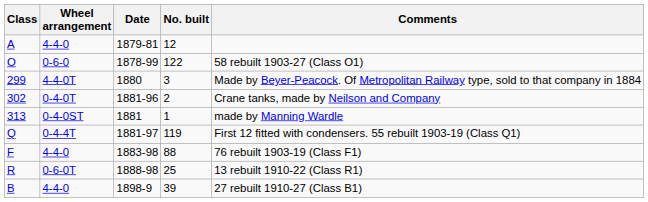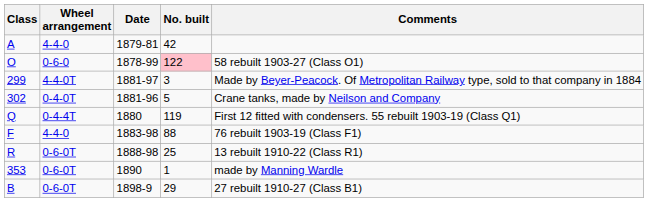 <table class="wikitable">
 <tr>
 <th>Class</th>
 <th>Wheel<br>arrangement</th>
 <th>Date</th>
 <th>No. built</th>
 <th>Comments</th>
 </tr>
 <tr>
 <td><a href='#'>A</a></td>
 <td><a href='#'>4-4-0</a></td>
 <td>1879-81</td>
-<td>12</td>
+<td>42</td>
 <td></td>
 </tr>
 <tr>
 <td><a href='#'>O</a></td>
 <td><a href='#'>0-6-0</a></td>
 <td>1878-99</td>
-<td>122</td>
+<td style="background: pink;">122</td>
 <td>58 rebuilt 1903-27 (Class O1)</td>
 </tr>
 <tr>
 <td><a href='#'>299</a></td>
 <td><a href='#'>4-4-0T</a></td>
-<td>1880</td>
+<td>1881-97</td>
 <td>3</td>
 <td>Made by <a href='#'>Beyer-Peacock</a>. Of <a href='#'>Metropolitan Railway</a> type, sold to that company in 1884</td>
 </tr>
 <tr>
 <td><a href='#'>302</a></td>
 <td><a href='#'>0-4-0T</a></td>
 <td>1881-96</td>
-<td>2</td>
+<td>5</td>
 <td>Crane tanks, made by <a href='#'>Neilson and Company</a></td>
-</tr>
-<tr>
-<td><a href='#'>313</a></td>
-<td><a href='#'>0-4-0ST</a></td>
-<td>1881</td>
-<td>1</td>
-<td>made by <a href='#'>Manning Wardle</a></td>
 </tr>
 <tr>
 <td><a href='#'>Q</a></td>
 <td><a href='#'>0-4-4T</a></td>
-<td>1881-97</td>
+<td>1880</td>
 <td>119</td>
 <td>First 12 fitted with condensers. 55 rebuilt 1903-19 (Class Q1)</td>
 </tr>
 <tr>
 <td><a href='#'>F</a></td>
 <td><a href='#'>4-4-0</a></td>
 <td>1883-98</td>
 <td>88</td>
 <td>76 rebuilt 1903-19 (Class F1)</td>
 </tr>
 <tr>
 <td><a href='#'>R</a></td>
 <td><a href='#'>0-6-0T</a></td>
 <td>1888-98</td>
 <td>25</td>
 <td>13 rebuilt 1910-22 (Class R1)</td>
 </tr>
 <tr>
+<td><a href='#'>353</a></td>
+<td><a href='#'>0-6-0T</a></td>
+<td>1890</td>
+<td>1</td>
+<td>made by <a href='#'>Manning Wardle</a></td>
+</tr>
+<tr>
 <td><a href='#'>B</a></td>
-<td><a href='#'>4-4-0</a></td>
+<td><a href='#'>0-6-0T</a></td>
 <td>1898-9</td>
-<td>39</td>
+<td>29</td>
 <td>27 rebuilt 1910-27 (Class B1)</td>
 </tr>
 </table>
